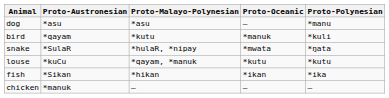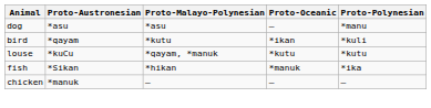 <table class="wikitable">
 <tr>
 <th c=01>Animal</th>
 <th c=02>Proto-Austronesian</th>
 <th c=03>Proto-Malayo-Polynesian</th>
 <th c=04>Proto-Oceanic</th>
 <th c=05>Proto-Polynesian</th>
 </tr>
 <tr>
 <td c=01>dog</td>
 <td c=02>*asu</td>
 <td c=03>*asu</td>
 <td c=04>–</td>
 <td c=05>*manu</td>
 </tr>
 <tr>
 <td c=01>bird</td>
 <td c=02>*qayam</td>
 <td c=03>*kutu</td>
-<td c=04>*manuk</td>
+<td c=04>*ikan</td>
 <td c=05>*kuli</td>
-</tr>
-<tr>
-<td c=01>snake</td>
-<td c=02>*SulaR</td>
-<td c=03>*hulaR, *nipay</td>
-<td c=04>*mwata</td>
-<td c=05>*ŋata</td>
 </tr>
 <tr>
 <td c=01>louse</td>
 <td c=02>*kuCu</td>
 <td c=03>*qayam, *manuk</td>
 <td c=04>*kutu</td>
 <td c=05>*kutu</td>
 </tr>
 <tr>
 <td c=01>fish</td>
 <td c=02>*Sikan</td>
 <td c=03>*hikan</td>
-<td c=04>*ikan</td>
+<td c=04>*manuk</td>
 <td c=05>*ika</td>
 </tr>
 <tr>
 <td c=01>chicken</td>
 <td c=02>*manuk</td>
 <td c=03>–</td>
 <td c=04>–</td>
 <td c=05>–</td>
 </tr>
 </table>
